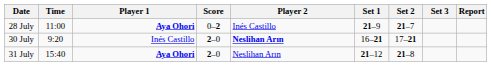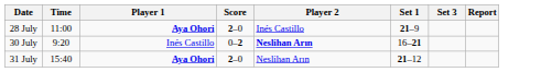 <table class="wikitable" style="font-size:90%; text-align:center">
 <tr>
 <th width="50">Date</th>
 <th width="50">Time</th>
 <th width="200">Player 1</th>
 <th width="50">Score</th>
 <th width="200">Player 2</th>
 <th width="50">Set 1</th>
-<th width="50">Set 2</th>
 <th width="50">Set 3</th>
 <th>Report</th>
 </tr>
 <tr>
 <td>28 July</td>
 <td>11:00</td>
 <td align="right"><strong> <a href='#'>Aya Ohori</a> </strong></td>
-<td>0–<strong>2</strong></td>
+<td><strong>2</strong>–0</td>
 <td align="left"> <a href='#'>Inés Castillo</a></td>
 <td><strong>21</strong>–9</td>
-<td><strong>21</strong>–7</td>
 <td></td>
 <td></td>
 </tr>
 <tr>
 <td>30 July</td>
 <td>9:20</td>
 <td align="right"><a href='#'>Inés Castillo</a> </td>
-<td><strong>2</strong>–0</td>
+<td>0–<strong>2</strong></td>
 <td align="left"><strong> <a href='#'>Neslihan Arın</a></strong></td>
 <td>16–<strong>21</strong></td>
-<td>17–<strong>21</strong></td>
 <td></td>
 <td></td>
 </tr>
 <tr>
 <td>31 July</td>
 <td>15:40</td>
 <td align="right"><strong><a href='#'>Aya Ohori</a> </strong></td>
 <td><strong>2</strong>–0</td>
 <td align="left"> <a href='#'>Neslihan Arın</a></td>
 <td><strong>21</strong>–12</td>
-<td><strong>21</strong>–8</td>
 <td></td>
 <td></td>
 </tr>
 </table>
